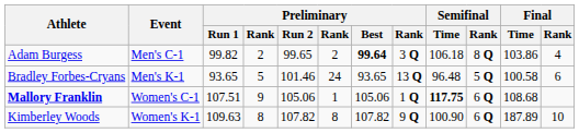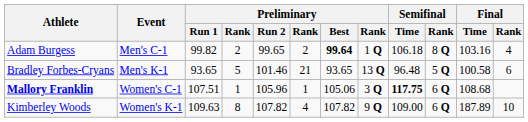 <table class=wikitable style=font-size:90%;text-align:center>
 <tr>
 <th rowspan=2>Athlete</th>
 <th rowspan=2>Event</th>
 <th colspan=6>Preliminary</th>
 <th colspan=2>Semifinal</th>
 <th colspan=2>Final</th>
 </tr>
 <tr style=font-size:95%>
 <th>Run 1</th>
 <th>Rank</th>
 <th>Run 2</th>
 <th>Rank</th>
 <th>Best</th>
 <th>Rank</th>
 <th>Time</th>
 <th>Rank</th>
 <th>Time</th>
 <th>Rank</th>
 </tr>
 <tr>
 <td align=left><a href='#'>Adam Burgess</a></td>
 <td align=left><a href='#'>Men's C-1</a></td>
 <td>99.82</td>
 <td>2</td>
 <td>99.65</td>
 <td>2</td>
 <td><strong>99.64</strong></td>
-<td>3 <strong>Q</strong></td>
+<td>1 <strong>Q</strong></td>
 <td>106.18</td>
 <td>8 <strong>Q</strong></td>
-<td>103.86</td>
+<td>103.16</td>
 <td>4</td>
 </tr>
 <tr>
 <td align=left><a href='#'>Bradley Forbes-Cryans</a></td>
 <td align=left><a href='#'>Men's K-1</a></td>
 <td>93.65</td>
 <td>5</td>
 <td>101.46</td>
-<td>24</td>
+<td>21</td>
 <td>93.65</td>
 <td>13 <strong>Q</strong></td>
 <td>96.48</td>
 <td>5 <strong>Q</strong></td>
 <td>100.58</td>
 <td>6</td>
 </tr>
 <tr>
 <td align=left><strong><a href='#'>Mallory Franklin</a></strong></td>
 <td align=left><a href='#'>Women's C-1</a></td>
 <td>107.51</td>
-<td>9</td>
-<td>105.06</td>
+<td>1</td>
+<td>105.96</td>
 <td>1</td>
 <td>105.06</td>
-<td>1 <strong>Q</strong></td>
+<td>3 <strong>Q</strong></td>
 <td><strong>117.75</strong></td>
 <td>6 <strong>Q</strong></td>
 <td>108.68</td>
 <td></td>
 </tr>
 <tr>
 <td align=left><a href='#'>Kimberley Woods</a></td>
 <td align=left><a href='#'>Women's K-1</a></td>
 <td>109.63</td>
 <td>8</td>
 <td>107.82</td>
-<td>8</td>
+<td>4</td>
 <td>107.82</td>
 <td>9 <strong>Q</strong></td>
-<td>100.90</td>
+<td>109.00</td>
 <td>6 <strong>Q</strong></td>
 <td>187.89</td>
 <td>10</td>
 </tr>
 </table>
